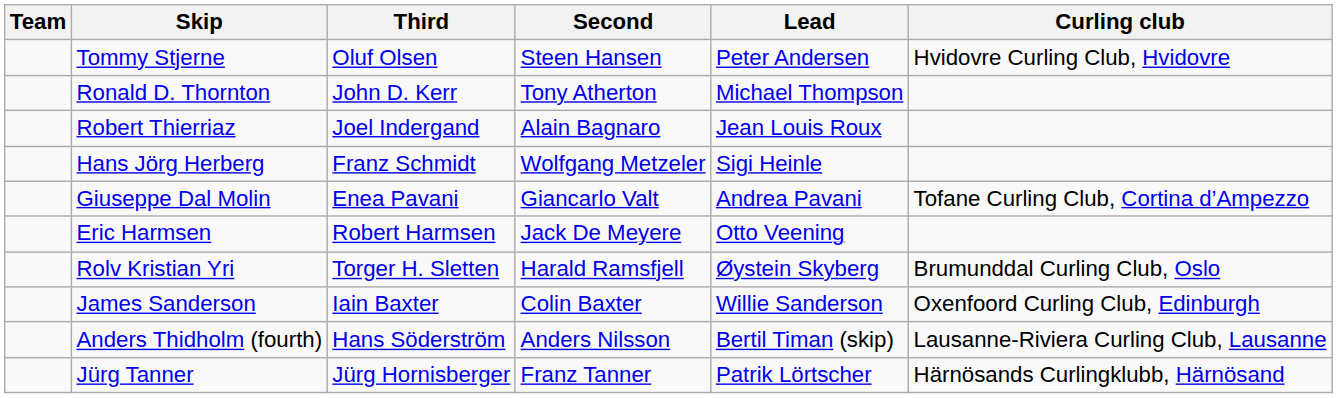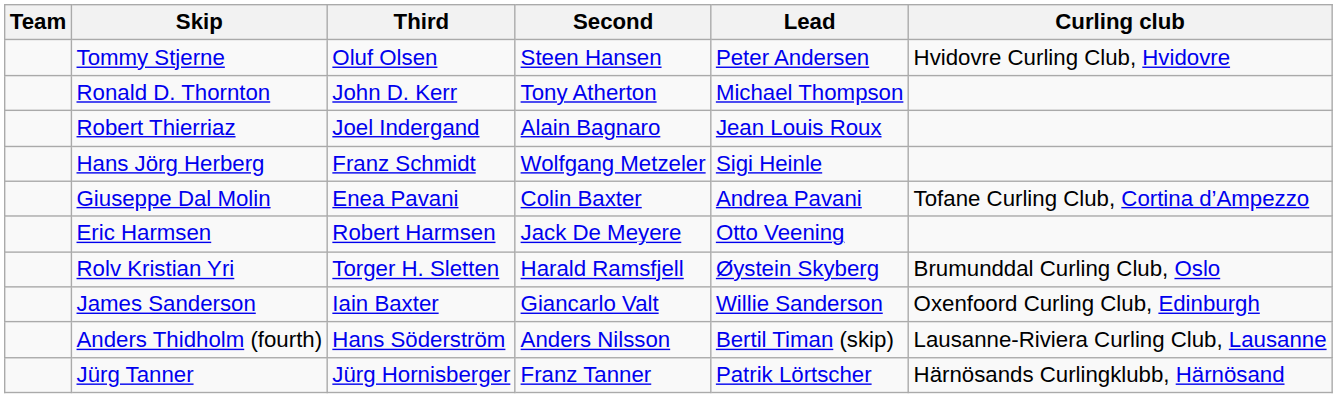 <table class="wikitable">
 <tr>
 <th>Team</th>
 <th>Skip</th>
 <th>Third</th>
 <th>Second</th>
 <th>Lead</th>
 <th>Curling club</th>
 </tr>
 <tr>
 <td></td>
 <td><a href='#'>Tommy Stjerne</a></td>
 <td><a href='#'>Oluf Olsen</a></td>
 <td><a href='#'>Steen Hansen</a></td>
 <td><a href='#'>Peter Andersen</a></td>
 <td>Hvidovre Curling Club, <a href='#'>Hvidovre</a></td>
 </tr>
 <tr>
 <td></td>
 <td><a href='#'>Ronald D. Thornton</a></td>
 <td><a href='#'>John D. Kerr</a></td>
 <td><a href='#'>Tony Atherton</a></td>
 <td><a href='#'>Michael Thompson</a></td>
 <td></td>
 </tr>
 <tr>
 <td></td>
 <td><a href='#'>Robert Thierriaz</a></td>
 <td><a href='#'>Joel Indergand</a></td>
 <td><a href='#'>Alain Bagnaro</a></td>
 <td><a href='#'>Jean Louis Roux</a></td>
 <td></td>
 </tr>
 <tr>
 <td></td>
 <td><a href='#'>Hans Jörg Herberg</a></td>
 <td><a href='#'>Franz Schmidt</a></td>
 <td><a href='#'>Wolfgang Metzeler</a></td>
 <td><a href='#'>Sigi Heinle</a></td>
 <td></td>
 </tr>
 <tr>
 <td></td>
 <td><a href='#'>Giuseppe Dal Molin</a></td>
 <td><a href='#'>Enea Pavani</a></td>
-<td><a href='#'>Giancarlo Valt</a></td>
+<td><a href='#'>Colin Baxter</a></td>
 <td><a href='#'>Andrea Pavani</a></td>
 <td>Tofane Curling Club, <a href='#'>Cortina d’Ampezzo</a></td>
 </tr>
 <tr>
 <td></td>
 <td><a href='#'>Eric Harmsen</a></td>
 <td><a href='#'>Robert Harmsen</a></td>
 <td><a href='#'>Jack De Meyere</a></td>
 <td><a href='#'>Otto Veening</a></td>
 <td></td>
 </tr>
 <tr>
 <td></td>
 <td><a href='#'>Rolv Kristian Yri</a></td>
 <td><a href='#'>Torger H. Sletten</a></td>
 <td><a href='#'>Harald Ramsfjell</a></td>
 <td><a href='#'>Øystein Skyberg</a></td>
 <td>Brumunddal Curling Club, <a href='#'>Oslo</a></td>
 </tr>
 <tr>
 <td></td>
 <td><a href='#'>James Sanderson</a></td>
 <td><a href='#'>Iain Baxter</a></td>
-<td><a href='#'>Colin Baxter</a></td>
+<td><a href='#'>Giancarlo Valt</a></td>
 <td><a href='#'>Willie Sanderson</a></td>
 <td>Oxenfoord Curling Club, <a href='#'>Edinburgh</a></td>
 </tr>
 <tr>
 <td></td>
 <td><a href='#'>Anders Thidholm</a> (fourth)</td>
 <td><a href='#'>Hans Söderström</a></td>
 <td><a href='#'>Anders Nilsson</a></td>
 <td><a href='#'>Bertil Timan</a> (skip)</td>
 <td>Lausanne-Riviera Curling Club, <a href='#'>Lausanne</a></td>
 </tr>
 <tr>
 <td></td>
 <td><a href='#'>Jürg Tanner</a></td>
 <td><a href='#'>Jürg Hornisberger</a></td>
 <td><a href='#'>Franz Tanner</a></td>
 <td><a href='#'>Patrik Lörtscher</a></td>
 <td>Härnösands Curlingklubb, <a href='#'>Härnösand</a></td>
 </tr>
 </table>
